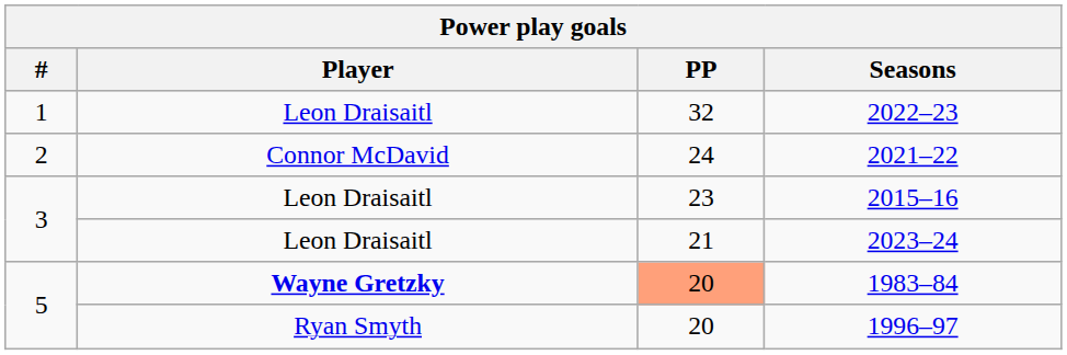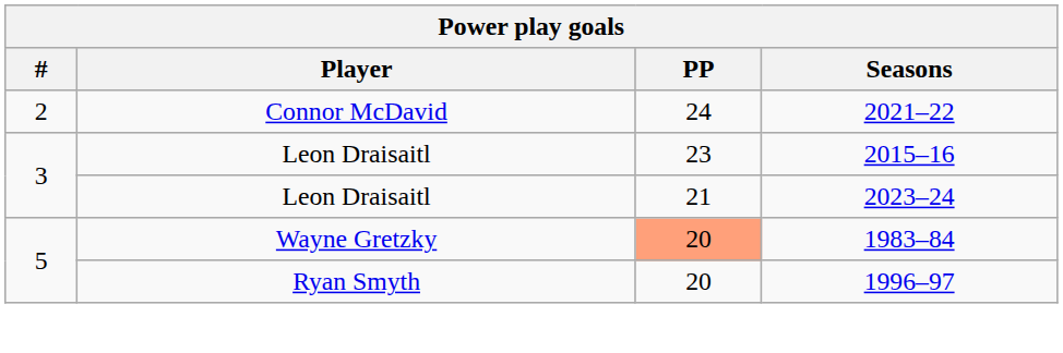 <table class="wikitable" style="text-align: center; font-size: 95%" width="70%">
 <tr>
 <th colspan="4">Power play goals</th>
 </tr>
 <tr>
 <th>#</th>
 <th>Player</th>
 <th>PP</th>
 <th>Seasons</th>
-</tr>
-<tr>
-<td>1</td>
-<td><a href='#'>Leon Draisaitl</a></td>
-<td>32</td>
-<td><a href='#'>2022–23</a></td>
 </tr>
 <tr>
 <td>2</td>
 <td><a href='#'>Connor McDavid</a></td>
 <td>24</td>
 <td><a href='#'>2021–22</a></td>
 </tr>
 <tr>
 <td rowspan="2">3</td>
 <td>Leon Draisaitl</td>
 <td>23</td>
 <td><a href='#'>2015–16</a></td>
 </tr>
 <tr>
 <td>Leon Draisaitl</td>
 <td>21</td>
 <td><a href='#'>2023–24</a></td>
 </tr>
 <tr>
 <td rowspan="2">5</td>
-<td><strong><a href='#'>Wayne Gretzky</a></strong></td>
+<td><a href='#'>Wayne Gretzky</a></td>
 <td style="background: lightsalmon;">20</td>
 <td><a href='#'>1983–84</a></td>
 </tr>
 <tr>
 <td><a href='#'>Ryan Smyth</a></td>
 <td>20</td>
 <td><a href='#'>1996–97</a></td>
 </tr>
 </table>
